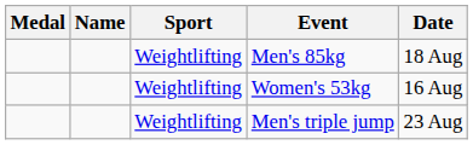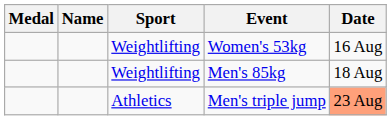 <table class="wikitable sortable" style="font-size:90%">
 <tr>
 <th>Medal</th>
 <th>Name</th>
 <th>Sport</th>
 <th>Event</th>
 <th>Date</th>
 </tr>
 <tr>
 <td></td>
 <td></td>
 <td><a href='#'>Weightlifting</a></td>
-<td><a href='#'>Men's 85kg</a></td>
-<td>18 Aug</td>
-</tr>
-<tr>
-<td></td>
-<td></td>
-<td><a href='#'>Weightlifting</a></td>
 <td><a href='#'>Women's 53kg</a></td>
 <td>16 Aug</td>
 </tr>
 <tr>
 <td></td>
 <td></td>
 <td><a href='#'>Weightlifting</a></td>
+<td><a href='#'>Men's 85kg</a></td>
+<td>18 Aug</td>
+</tr>
+<tr>
+<td></td>
+<td></td>
+<td><a href='#'>Athletics</a></td>
 <td><a href='#'>Men's triple jump</a></td>
-<td>23 Aug</td>
+<td style="background: lightsalmon;">23 Aug</td>
 </tr>
 </table>
